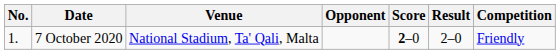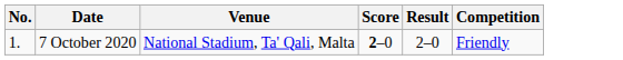 <table class="wikitable">
 <tr>
 <th>No.</th>
 <th>Date</th>
 <th>Venue</th>
-<th>Opponent</th>
 <th>Score</th>
 <th>Result</th>
 <th>Competition</th>
 </tr>
 <tr>
 <td>1.</td>
 <td>7 October 2020</td>
 <td><a href='#'>National Stadium</a>, <a href='#'>Ta' Qali</a>, Malta</td>
-<td></td>
 <td align=center><strong>2</strong>–0</td>
 <td align=center>2–0</td>
 <td><a href='#'>Friendly</a></td>
 </tr>
 </table>
